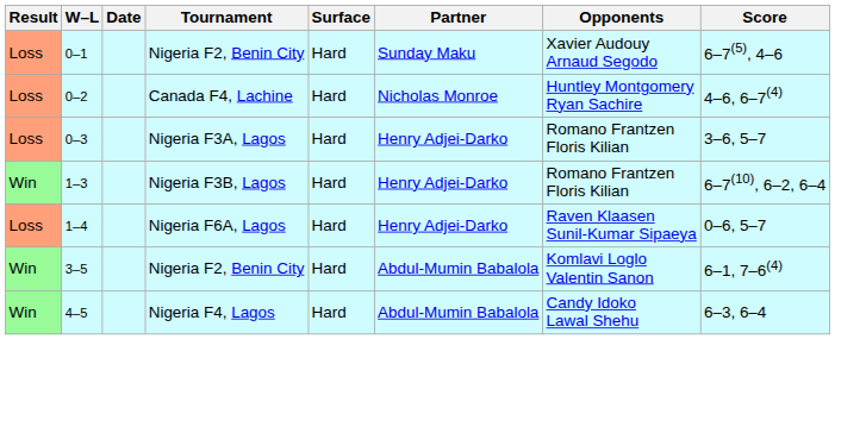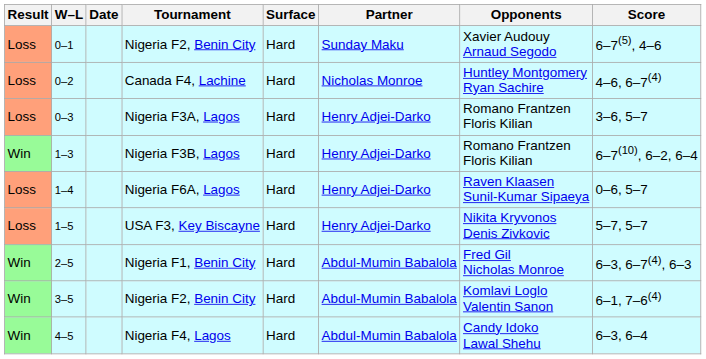 <table class="sortable wikitable">
 <tr>
 <th>Result</th>
 <th class="unsortable">W–L</th>
 <th>Date</th>
 <th>Tournament</th>
 <th>Surface</th>
 <th>Partner</th>
 <th>Opponents</th>
 <th class="unsortable">Score</th>
 </tr>
 <tr style="background:#cffcff;">
 <td style="background:#ffa07a;">Loss</td>
 <td><small>0–1</small></td>
 <td></td>
 <td>Nigeria F2, <a href='#'>Benin City</a></td>
 <td>Hard</td>
 <td> <a href='#'>Sunday Maku</a></td>
 <td> Xavier Audouy <br>  <a href='#'>Arnaud Segodo</a></td>
 <td>6–7<sup>(5)</sup>, 4–6</td>
 </tr>
 <tr style="background:#cffcff;">
 <td style="background:#ffa07a;">Loss</td>
 <td><small>0–2</small></td>
 <td></td>
 <td>Canada F4, <a href='#'>Lachine</a></td>
 <td>Hard</td>
 <td> <a href='#'>Nicholas Monroe</a></td>
 <td> <a href='#'>Huntley Montgomery</a> <br>  <a href='#'>Ryan Sachire</a></td>
 <td>4–6, 6–7<sup>(4)</sup></td>
 </tr>
 <tr style="background:#cffcff;">
 <td style="background:#ffa07a;">Loss</td>
 <td><small>0–3</small></td>
 <td></td>
 <td>Nigeria F3A, <a href='#'>Lagos</a></td>
 <td>Hard</td>
 <td> <a href='#'>Henry Adjei-Darko</a></td>
 <td> Romano Frantzen <br>  Floris Kilian</td>
 <td>3–6, 5–7</td>
 </tr>
 <tr style="background:#cffcff;">
 <td style="background:#98fb98;">Win</td>
 <td><small>1–3</small></td>
 <td></td>
 <td>Nigeria F3B, <a href='#'>Lagos</a></td>
 <td>Hard</td>
 <td> <a href='#'>Henry Adjei-Darko</a></td>
 <td> Romano Frantzen <br>  Floris Kilian</td>
 <td>6–7<sup>(10)</sup>, 6–2, 6–4</td>
 </tr>
 <tr style="background:#cffcff;">
 <td style="background:#ffa07a;">Loss</td>
 <td><small>1–4</small></td>
 <td></td>
 <td>Nigeria F6A, <a href='#'>Lagos</a></td>
 <td>Hard</td>
 <td> <a href='#'>Henry Adjei-Darko</a></td>
 <td> <a href='#'>Raven Klaasen</a> <br>  <a href='#'>Sunil-Kumar Sipaeya</a></td>
 <td>0–6, 5–7</td>
 </tr>
 <tr style="background:#cffcff;">
+<td style="background:#ffa07a;">Loss</td>
+<td><small>1–5</small></td>
+<td></td>
+<td>USA F3, <a href='#'>Key Biscayne</a></td>
+<td>Hard</td>
+<td> <a href='#'>Henry Adjei-Darko</a></td>
+<td> <a href='#'>Nikita Kryvonos</a> <br>  <a href='#'>Denis Zivkovic</a></td>
+<td>5–7, 5–7</td>
+</tr>
+<tr style="background:#cffcff;">
+<td style="background:#98fb98;">Win</td>
+<td><small>2–5</small></td>
+<td></td>
+<td>Nigeria F1, <a href='#'>Benin City</a></td>
+<td>Hard</td>
+<td> <a href='#'>Abdul-Mumin Babalola</a></td>
+<td> <a href='#'>Fred Gil</a> <br>  <a href='#'>Nicholas Monroe</a></td>
+<td>6–3, 6–7<sup>(4)</sup>, 6–3</td>
+</tr>
+<tr style="background:#cffcff;">
 <td style="background:#98fb98;">Win</td>
 <td><small>3–5</small></td>
 <td></td>
 <td>Nigeria F2, <a href='#'>Benin City</a></td>
 <td>Hard</td>
 <td> <a href='#'>Abdul-Mumin Babalola</a></td>
 <td> <a href='#'>Komlavi Loglo</a> <br>  <a href='#'>Valentin Sanon</a></td>
 <td>6–1, 7–6<sup>(4)</sup></td>
 </tr>
 <tr style="background:#cffcff;">
 <td style="background:#98fb98;">Win</td>
 <td><small>4–5</small></td>
 <td></td>
 <td>Nigeria F4, <a href='#'>Lagos</a></td>
 <td>Hard</td>
 <td> <a href='#'>Abdul-Mumin Babalola</a></td>
 <td> <a href='#'>Candy Idoko</a> <br>  <a href='#'>Lawal Shehu</a></td>
 <td>6–3, 6–4</td>
 </tr>
 </table>
